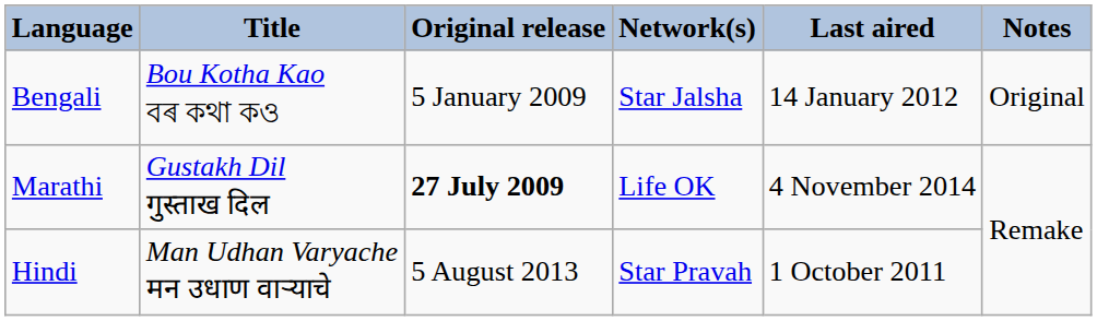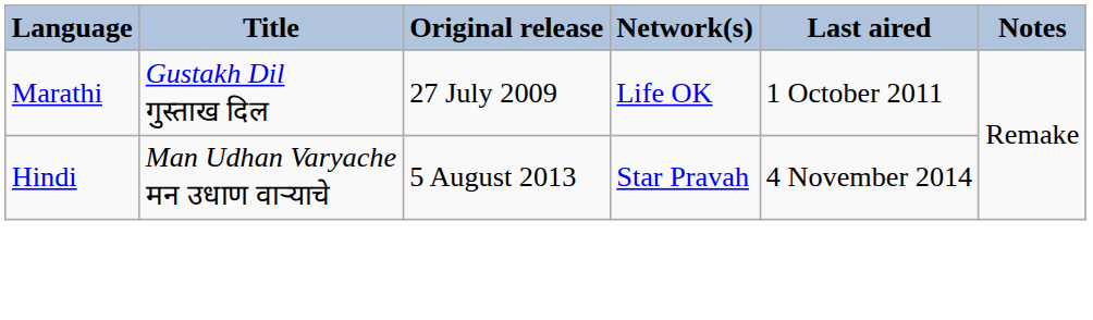 <table class="wikitable">
 <tr>
 <th style="background:LightSteelBlue;">Language</th>
 <th style="background:LightSteelBlue;">Title</th>
 <th style="background:LightSteelBlue;">Original release</th>
 <th style="background:LightSteelBlue;">Network(s)</th>
 <th style="background:LightSteelBlue;">Last aired</th>
 <th style="background:LightSteelBlue;">Notes</th>
 </tr>
 <tr>
-<td><a href='#'>Bengali</a></td>
-<td><em><a href='#'>Bou Kotha Kao</a></em> <br> বৰ কথা কও</td>
-<td>5 January 2009</td>
-<td><a href='#'>Star Jalsha</a></td>
-<td>14 January 2012</td>
-<td>Original</td>
-</tr>
-<tr>
 <td><a href='#'>Marathi</a></td>
 <td><em><a href='#'>Gustakh Dil</a></em> <br> गुस्ताख दिल</td>
-<td><strong>27 July 2009</strong></td>
+<td>27 July 2009</td>
 <td><a href='#'>Life OK</a></td>
-<td>4 November 2014</td>
+<td>1 October 2011</td>
 <td rowspan="2">Remake</td>
 </tr>
 <tr>
 <td><a href='#'>Hindi</a></td>
 <td><em>Man Udhan Varyache</em> <br> मन उधाण वाऱ्याचे</td>
 <td>5 August 2013</td>
 <td><a href='#'>Star Pravah</a></td>
-<td>1 October 2011</td>
+<td>4 November 2014</td>
 </tr>
 </table>
